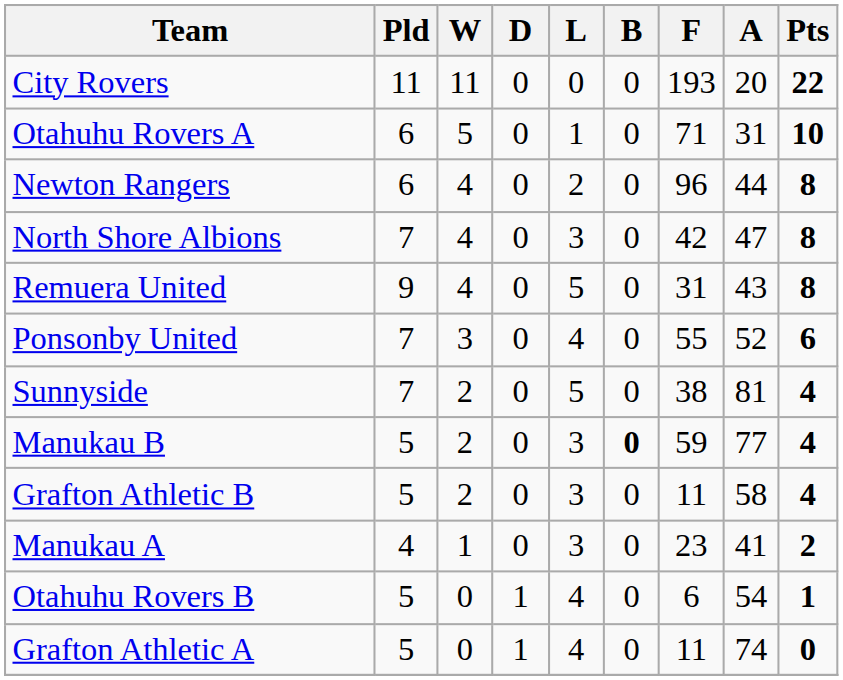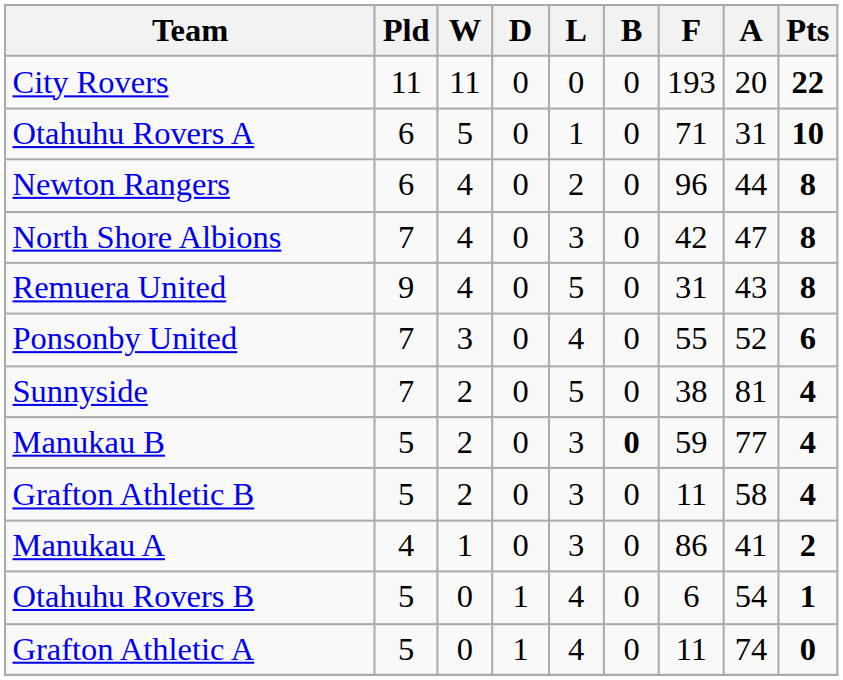 <table class="wikitable" style="text-align:center;">
 <tr>
 <th width=175>Team</th>
 <th width=20 abbr="Played">Pld</th>
 <th width=20 abbr="Won">W</th>
 <th width=20 abbr="Drawn">D</th>
 <th width=20 abbr="Lost">L</th>
 <th width=20 abbr="Bye">B</th>
 <th width=20 abbr="For">F</th>
 <th width=20 abbr="Against">A</th>
 <th width=20 abbr="Points">Pts</th>
 </tr>
 <tr>
 <td style="text-align:left;"><a href='#'>City Rovers</a></td>
 <td>11</td>
 <td>11</td>
 <td>0</td>
 <td>0</td>
 <td>0</td>
 <td>193</td>
 <td>20</td>
 <td><strong>22</strong></td>
 </tr>
 <tr>
 <td style="text-align:left;"><a href='#'>Otahuhu Rovers A</a></td>
 <td>6</td>
 <td>5</td>
 <td>0</td>
 <td>1</td>
 <td>0</td>
 <td>71</td>
 <td>31</td>
 <td><strong>10</strong></td>
 </tr>
 <tr>
 <td style="text-align:left;"><a href='#'>Newton Rangers</a></td>
 <td>6</td>
 <td>4</td>
 <td>0</td>
 <td>2</td>
 <td>0</td>
 <td>96</td>
 <td>44</td>
 <td><strong>8</strong></td>
 </tr>
 <tr>
 <td style="text-align:left;"><a href='#'>North Shore Albions</a></td>
 <td>7</td>
 <td>4</td>
 <td>0</td>
 <td>3</td>
 <td>0</td>
 <td>42</td>
 <td>47</td>
 <td><strong>8</strong></td>
 </tr>
 <tr>
 <td style="text-align:left;"><a href='#'>Remuera United</a></td>
 <td>9</td>
 <td>4</td>
 <td>0</td>
 <td>5</td>
 <td>0</td>
 <td>31</td>
 <td>43</td>
 <td><strong>8</strong></td>
 </tr>
 <tr>
 <td style="text-align:left;"><a href='#'>Ponsonby United</a></td>
 <td>7</td>
 <td>3</td>
 <td>0</td>
 <td>4</td>
 <td>0</td>
 <td>55</td>
 <td>52</td>
 <td><strong>6</strong></td>
 </tr>
 <tr>
 <td style="text-align:left;"><a href='#'>Sunnyside</a></td>
 <td>7</td>
 <td>2</td>
 <td>0</td>
 <td>5</td>
 <td>0</td>
 <td>38</td>
 <td>81</td>
 <td><strong>4</strong></td>
 </tr>
 <tr>
 <td style="text-align:left;"><a href='#'>Manukau B</a></td>
 <td>5</td>
 <td>2</td>
 <td>0</td>
 <td>3</td>
 <td><strong>0</strong></td>
 <td>59</td>
 <td>77</td>
 <td><strong>4</strong></td>
 </tr>
 <tr>
 <td style="text-align:left;"><a href='#'>Grafton Athletic B</a></td>
 <td>5</td>
 <td>2</td>
 <td>0</td>
 <td>3</td>
 <td>0</td>
 <td>11</td>
 <td>58</td>
 <td><strong>4</strong></td>
 </tr>
 <tr>
 <td style="text-align:left;"><a href='#'>Manukau A</a></td>
 <td>4</td>
 <td>1</td>
 <td>0</td>
 <td>3</td>
 <td>0</td>
-<td>23</td>
+<td>86</td>
 <td>41</td>
 <td><strong>2</strong></td>
 </tr>
 <tr>
 <td style="text-align:left;"><a href='#'>Otahuhu Rovers B</a></td>
 <td>5</td>
 <td>0</td>
 <td>1</td>
 <td>4</td>
 <td>0</td>
 <td>6</td>
 <td>54</td>
 <td><strong>1</strong></td>
 </tr>
 <tr>
 <td style="text-align:left;"><a href='#'>Grafton Athletic A</a></td>
 <td>5</td>
 <td>0</td>
 <td>1</td>
 <td>4</td>
 <td>0</td>
 <td>11</td>
 <td>74</td>
 <td><strong>0</strong></td>
 </tr>
 <tr>
 </tr>
 </table>
